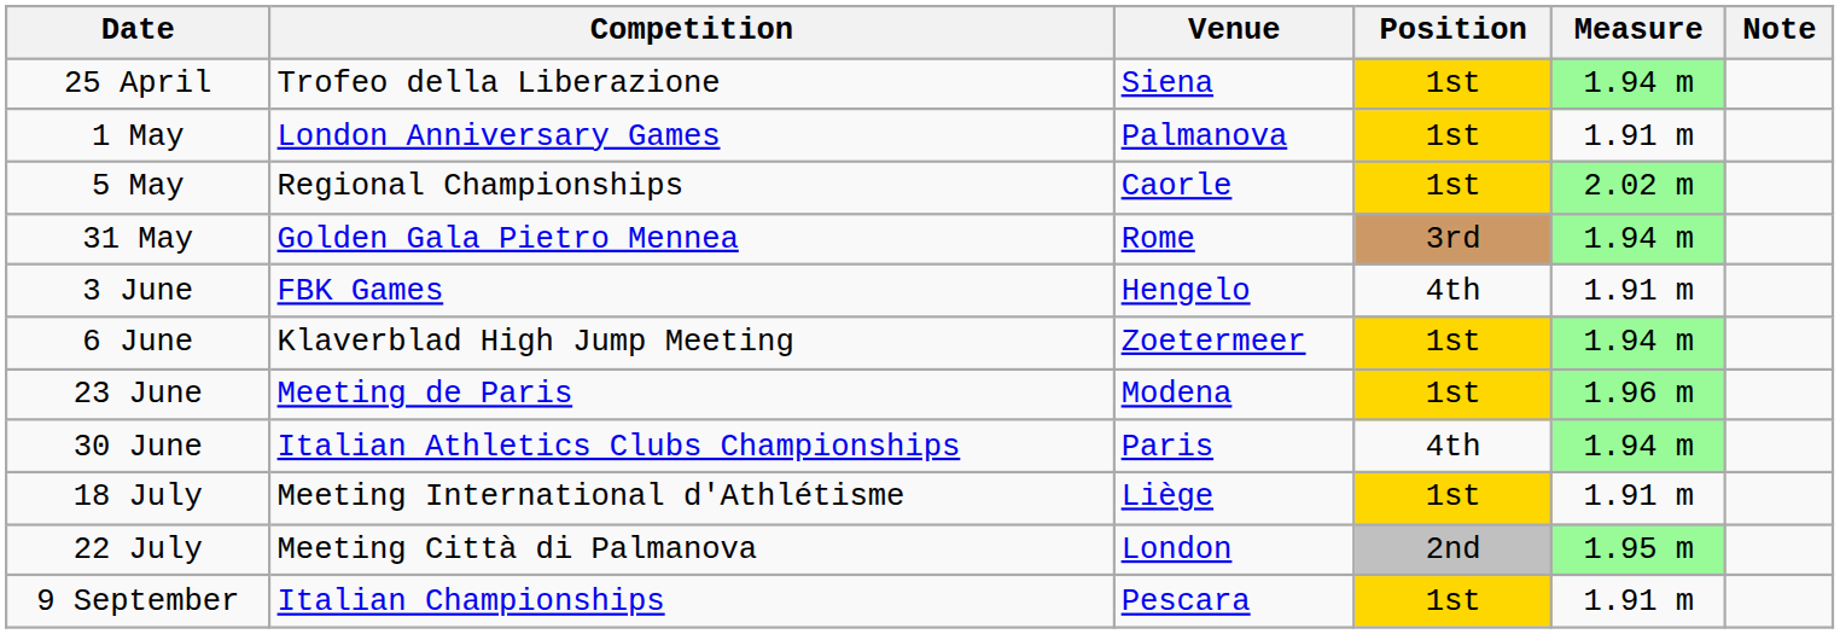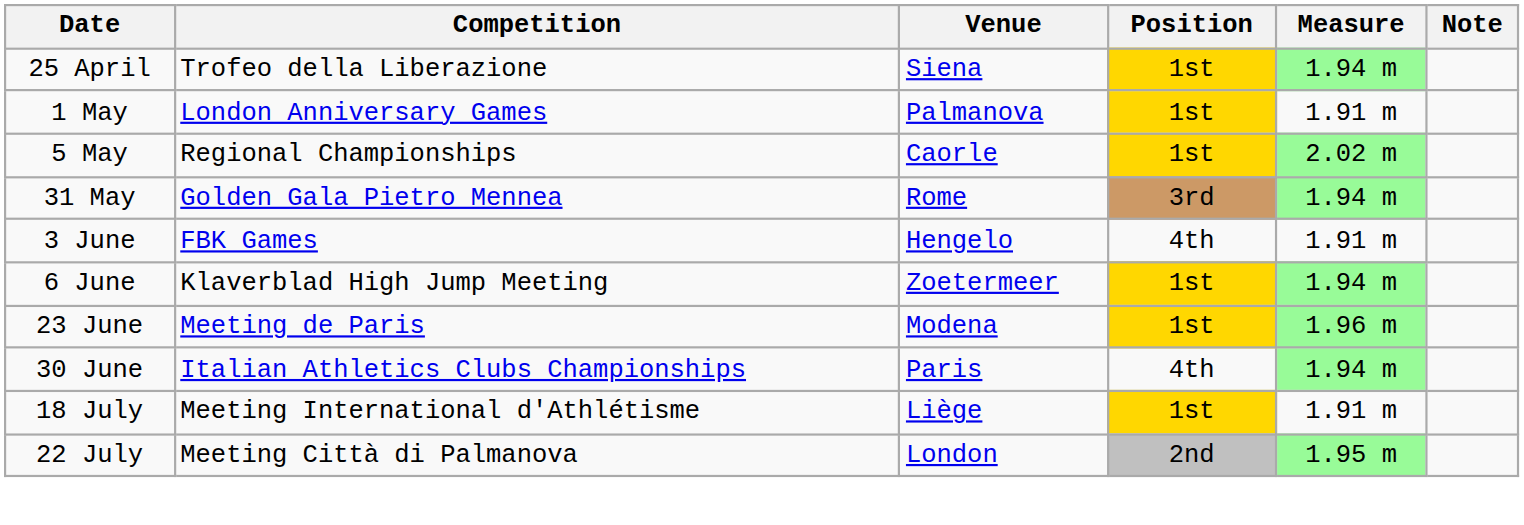 <table class="wikitable" width=55% style="font-size:90%; text-align:center;">
 <tr>
 <th>Date</th>
 <th>Competition</th>
 <th>Venue</th>
 <th>Position</th>
 <th>Measure</th>
 <th>Note</th>
 </tr>
 <tr>
 <td>25 April</td>
 <td align=left>Trofeo della Liberazione</td>
 <td align=left> <a href='#'>Siena</a></td>
 <td bgcolor=gold>1st</td>
 <td bgcolor=palegreen>1.94 m</td>
 <td></td>
 </tr>
 <tr>
 <td>1 May</td>
 <td align=left><a href='#'>London Anniversary Games</a></td>
 <td align=left> <a href='#'>Palmanova</a></td>
 <td bgcolor=gold>1st</td>
 <td>1.91 m</td>
 <td></td>
 </tr>
 <tr>
 <td>5 May</td>
 <td align=left>Regional Championships</td>
 <td align=left> <a href='#'>Caorle</a></td>
 <td bgcolor=gold>1st</td>
 <td bgcolor=palegreen>2.02 m</td>
 <td></td>
 </tr>
 <tr>
 <td>31 May</td>
 <td align=left><a href='#'>Golden Gala Pietro Mennea</a></td>
 <td align=left> <a href='#'>Rome</a></td>
 <td bgcolor=cc9966>3rd</td>
 <td bgcolor=palegreen>1.94 m</td>
 <td></td>
 </tr>
 <tr>
 <td>3 June</td>
 <td align=left><a href='#'>FBK Games</a></td>
 <td align=left> <a href='#'>Hengelo</a></td>
 <td>4th</td>
 <td>1.91 m</td>
 <td></td>
 </tr>
 <tr>
 <td>6 June</td>
 <td align=left>Klaverblad High Jump Meeting</td>
 <td align=left> <a href='#'>Zoetermeer</a></td>
 <td bgcolor=gold>1st</td>
 <td bgcolor=palegreen>1.94 m</td>
 <td></td>
 </tr>
 <tr>
 <td>23 June</td>
 <td align=left><a href='#'>Meeting de Paris</a></td>
 <td align=left> <a href='#'>Modena</a></td>
 <td bgcolor=gold>1st</td>
 <td bgcolor=palegreen>1.96 m</td>
 <td></td>
 </tr>
 <tr>
 <td>30 June</td>
 <td align=left><a href='#'>Italian Athletics Clubs Championships</a></td>
 <td align=left> <a href='#'>Paris</a></td>
 <td>4th</td>
 <td bgcolor=palegreen>1.94 m</td>
 <td></td>
 </tr>
 <tr>
 <td>18 July</td>
 <td align=left>Meeting International d'Athlétisme</td>
 <td align=left> <a href='#'>Liège</a></td>
 <td bgcolor=gold>1st</td>
 <td>1.91 m</td>
 <td></td>
 </tr>
 <tr>
 <td>22 July</td>
 <td align=left>Meeting Città di Palmanova</td>
 <td align=left> <a href='#'>London</a></td>
 <td bgcolor=silver>2nd</td>
 <td bgcolor=palegreen>1.95 m</td>
 <td></td>
 </tr>
-<tr>
-<td>9 September</td>
-<td align=left><a href='#'>Italian Championships</a></td>
-<td align=left> <a href='#'>Pescara</a></td>
-<td bgcolor=gold>1st</td>
-<td>1.91 m</td>
-<td></td>
-</tr>
 </table>
